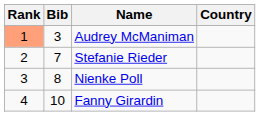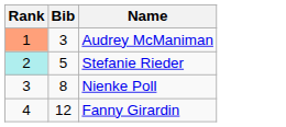 <table class="wikitable" style="text-align:center;">
 <tr>
 <th>Rank</th>
 <th>Bib</th>
 <th>Name</th>
-<th>Country</th>
 </tr>
 <tr>
 <td style="background: lightsalmon;">1</td>
 <td>3</td>
 <td align=left><a href='#'>Audrey McManiman</a></td>
-<td align=left></td>
 </tr>
 <tr>
-<td>2</td>
-<td>7</td>
+<td style="background: paleturquoise;">2</td>
+<td>5</td>
 <td align=left><a href='#'>Stefanie Rieder</a></td>
-<td align=left></td>
 </tr>
 <tr>
 <td>3</td>
 <td>8</td>
 <td align=left><a href='#'>Nienke Poll</a></td>
-<td align=left></td>
 </tr>
 <tr>
 <td>4</td>
-<td>10</td>
+<td>12</td>
 <td align=left><a href='#'>Fanny Girardin</a></td>
-<td align=left></td>
 </tr>
 </table>
